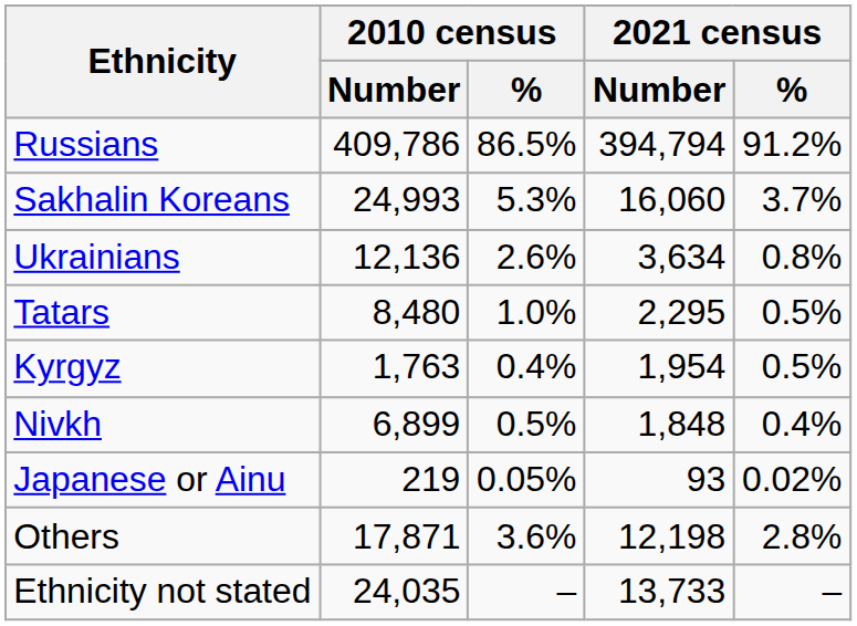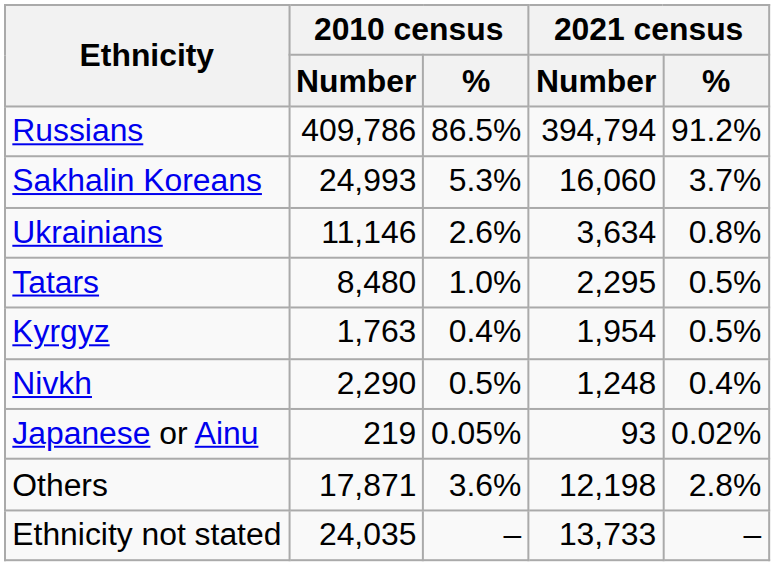 <table class="wikitable" style="text-align: right;">
 <tr bgcolor="#e0e0e0">
 <th rowspan="2">Ethnicity</th>
 <th colspan="2">2010 census</th>
 <th colspan="2">2021 census</th>
 </tr>
 <tr bgcolor="#e0e0e0">
 <th>Number</th>
 <th>%</th>
 <th>Number</th>
 <th>%</th>
 </tr>
 <tr>
 <td align="left"><a href='#'>Russians</a></td>
 <td>409,786</td>
 <td>86.5%</td>
 <td>394,794</td>
 <td>91.2%</td>
 </tr>
 <tr>
 <td align="left"><a href='#'>Sakhalin Koreans</a></td>
 <td>24,993</td>
 <td>5.3%</td>
 <td>16,060</td>
 <td>3.7%</td>
 </tr>
 <tr>
 <td align="left"><a href='#'>Ukrainians</a></td>
-<td>12,136</td>
+<td>11,146</td>
 <td>2.6%</td>
 <td>3,634</td>
 <td>0.8%</td>
 </tr>
 <tr>
 <td align="left"><a href='#'>Tatars</a></td>
 <td>8,480</td>
 <td>1.0%</td>
 <td>2,295</td>
 <td>0.5%</td>
 </tr>
 <tr>
 <td align="left"><a href='#'>Kyrgyz</a></td>
 <td>1,763</td>
 <td>0.4%</td>
 <td>1,954</td>
 <td>0.5%</td>
 </tr>
 <tr>
 <td align="left"><a href='#'>Nivkh</a></td>
-<td>6,899</td>
+<td>2,290</td>
 <td>0.5%</td>
-<td>1,848</td>
+<td>1,248</td>
 <td>0.4%</td>
 </tr>
 <tr>
 <td align="left"><a href='#'>Japanese</a> or <a href='#'>Ainu</a></td>
 <td>219</td>
 <td>0.05%</td>
 <td>93</td>
 <td>0.02%</td>
 </tr>
 <tr>
 <td align="left">Others</td>
 <td>17,871</td>
 <td>3.6%</td>
 <td>12,198</td>
 <td>2.8%</td>
 </tr>
 <tr>
 <td>Ethnicity not stated</td>
 <td>24,035</td>
 <td>–</td>
 <td>13,733</td>
 <td>–</td>
 </tr>
 </table>
